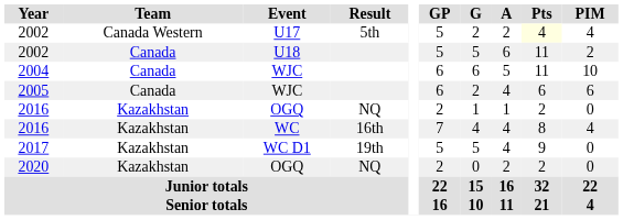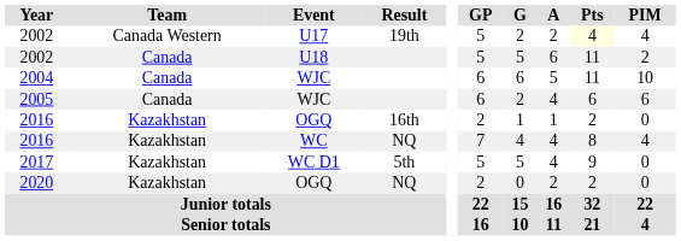 <table border="0" cellpadding="1" cellspacing="0" style="text-align:center; width:40em;">
 <tr bgcolor="#e0e0e0">
 <th>Year</th>
 <th>Team</th>
 <th>Event</th>
 <th>Result</th>
 <th rowspan="99" bgcolor="#ffffff"> </th>
 <th>GP</th>
 <th>G</th>
 <th>A</th>
 <th>Pts</th>
 <th>PIM</th>
 </tr>
 <tr>
 <td 2002 World U-17 Hockey Challenge>2002</td>
 <td>Canada Western</td>
 <td><a href='#'>U17</a></td>
-<td>5th</td>
+<td>19th</td>
 <td>5</td>
 <td>2</td>
 <td>2</td>
 <td style="background: lightyellow;">4</td>
 <td>4</td>
 </tr>
 <tr bgcolor="#f0f0f0">
 <td>2002</td>
 <td><a href='#'>Canada</a></td>
 <td><a href='#'>U18</a></td>
 <td></td>
 <td>5</td>
 <td>5</td>
 <td>6</td>
 <td>11</td>
 <td>2</td>
 </tr>
 <tr>
 <td><a href='#'>2004</a></td>
 <td><a href='#'>Canada</a></td>
 <td><a href='#'>WJC</a></td>
 <td></td>
 <td>6</td>
 <td>6</td>
 <td>5</td>
 <td>11</td>
 <td>10</td>
 </tr>
 <tr bgcolor="#f0f0f0">
 <td><a href='#'>2005</a></td>
 <td>Canada</td>
 <td>WJC</td>
 <td></td>
 <td>6</td>
 <td>2</td>
 <td>4</td>
 <td>6</td>
 <td>6</td>
 </tr>
 <tr>
 <td><a href='#'>2016</a></td>
 <td><a href='#'>Kazakhstan</a></td>
 <td><a href='#'>OGQ</a></td>
-<td>NQ</td>
+<td>16th</td>
 <td>2</td>
 <td>1</td>
 <td>1</td>
 <td>2</td>
 <td>0</td>
 </tr>
 <tr bgcolor="#f0f0f0">
 <td><a href='#'>2016</a></td>
 <td>Kazakhstan</td>
 <td><a href='#'>WC</a></td>
-<td>16th</td>
+<td>NQ</td>
 <td>7</td>
 <td>4</td>
 <td>4</td>
 <td>8</td>
 <td>4</td>
 </tr>
 <tr>
 <td><a href='#'>2017</a></td>
 <td>Kazakhstan</td>
 <td><a href='#'>WC D1</a></td>
-<td>19th</td>
+<td>5th</td>
 <td>5</td>
 <td>5</td>
 <td>4</td>
 <td>9</td>
 <td>0</td>
 </tr>
 <tr bgcolor="#f0f0f0">
 <td><a href='#'>2020</a></td>
 <td>Kazakhstan</td>
 <td>OGQ</td>
 <td>NQ</td>
 <td>2</td>
 <td>0</td>
 <td>2</td>
 <td>2</td>
 <td>0</td>
 </tr>
 <tr bgcolor="#e0e0e0">
 <th colspan="4">Junior totals</th>
 <th>22</th>
 <th>15</th>
 <th>16</th>
 <th>32</th>
 <th>22</th>
 </tr>
 <tr bgcolor="#e0e0e0">
 <th colspan="4">Senior totals</th>
 <th>16</th>
 <th>10</th>
 <th>11</th>
 <th>21</th>
 <th>4</th>
 </tr>
 </table>
